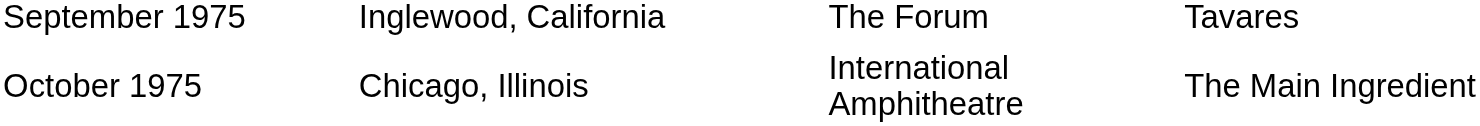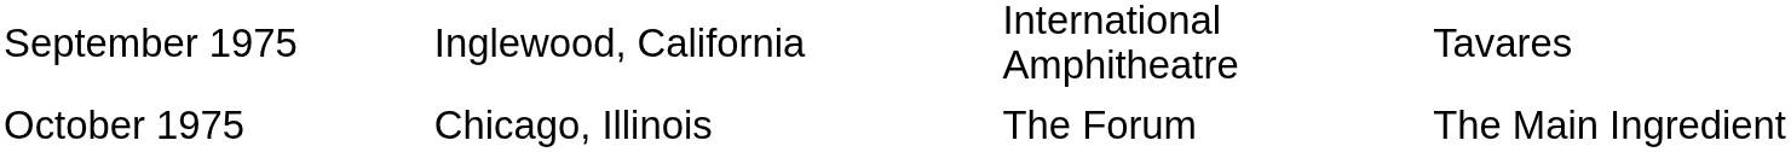 <table cellpadding="2" style="border: 0px solid darkgray; font-size:90%">
 <tr>
 <th width="150"></th>
 <th width="200"></th>
 <th width="150"></th>
 <th width="200"></th>
 </tr>
 <tr>
 <td>September 1975</td>
 <td>Inglewood, California</td>
-<td>The Forum</td>
+<td>International Amphitheatre</td>
 <td>Tavares</td>
 </tr>
 <tr>
 <td>October 1975</td>
 <td>Chicago, Illinois</td>
-<td>International Amphitheatre</td>
+<td>The Forum</td>
 <td>The Main Ingredient</td>
 </tr>
 </table>
